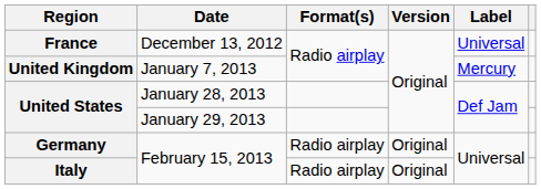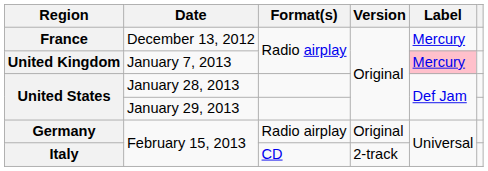 <table class="wikitable plainrowheaders">
 <tr>
 <th scope="col">Region</th>
 <th scope="col">Date</th>
 <th scope="col">Format(s)</th>
 <th scope="col">Version</th>
 <th scope="col">Label</th>
 <th scope="col"></th>
 </tr>
 <tr>
 <th scope="row">France</th>
 <td>December 13, 2012</td>
 <td rowspan="2">Radio <a href='#'>airplay</a></td>
 <td rowspan="4">Original</td>
-<td><a href='#'>Universal</a></td>
+<td><a href='#'>Mercury</a></td>
 <td align="center"></td>
 </tr>
 <tr>
 <th scope="row">United Kingdom</th>
 <td>January 7, 2013</td>
-<td><a href='#'>Mercury</a></td>
+<td style="background: pink;"><a href='#'>Mercury</a></td>
 <td align="center"></td>
 </tr>
 <tr>
 <th scope="row" rowspan="2">United States</th>
 <td>January 28, 2013</td>
 <td></td>
 <td rowspan="2"><a href='#'>Def Jam</a></td>
 <td align="center"></td>
 </tr>
 <tr>
 <td>January 29, 2013</td>
 <td></td>
 <td align="center"></td>
 </tr>
 <tr>
 <th scope="row">Germany</th>
 <td rowspan="2">February 15, 2013</td>
 <td>Radio airplay</td>
 <td>Original</td>
 <td rowspan="2">Universal</td>
 <td align="center"></td>
 </tr>
 <tr>
 <th scope="row">Italy</th>
-<td>Radio airplay</td>
-<td>Original</td>
+<td><a href='#'>CD</a></td>
+<td>2-track</td>
 <td align="center"></td>
 </tr>
 </table>
